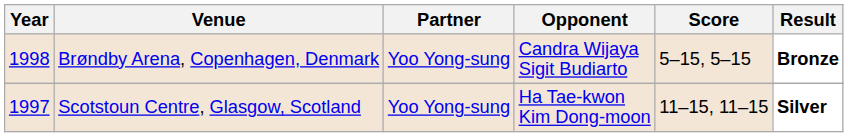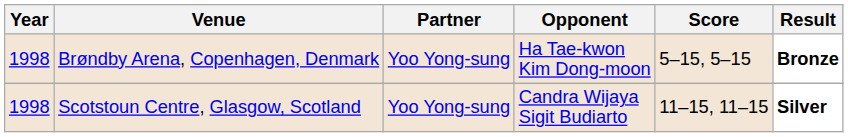 <table class="sortable wikitable" style="font-size: 90%;">
 <tr>
 <th>Year</th>
 <th>Venue</th>
 <th>Partner</th>
 <th>Opponent</th>
 <th>Score</th>
 <th>Result</th>
 </tr>
 <tr style="background:#F3E6D7">
 <td align="center"><a href='#'>1998</a></td>
 <td align="left"><a href='#'>Brøndby Arena</a>, <a href='#'>Copenhagen, Denmark</a></td>
 <td align="left"> <a href='#'>Yoo Yong-sung</a></td>
-<td align="left"> <a href='#'>Candra Wijaya</a> <br>  <a href='#'>Sigit Budiarto</a></td>
+<td align="left"> <a href='#'>Ha Tae-kwon</a> <br>  <a href='#'>Kim Dong-moon</a></td>
 <td align="left">5–15, 5–15</td>
 <td style="text-align:left; background:white"> <strong>Bronze</strong></td>
 </tr>
 <tr>
 </tr>
 <tr style="background:#F3E6D7">
-<td align="center"><a href='#'>1997</a></td>
+<td align="center"><a href='#'>1998</a></td>
 <td align="left"><a href='#'>Scotstoun Centre</a>, <a href='#'>Glasgow, Scotland</a></td>
 <td align="left"> <a href='#'>Yoo Yong-sung</a></td>
-<td align="left"> <a href='#'>Ha Tae-kwon</a> <br>  <a href='#'>Kim Dong-moon</a></td>
+<td align="left"> <a href='#'>Candra Wijaya</a> <br>  <a href='#'>Sigit Budiarto</a></td>
 <td align="left">11–15, 11–15</td>
 <td style="text-align:left; background:white"> <strong>Silver</strong></td>
 </tr>
 </table>
